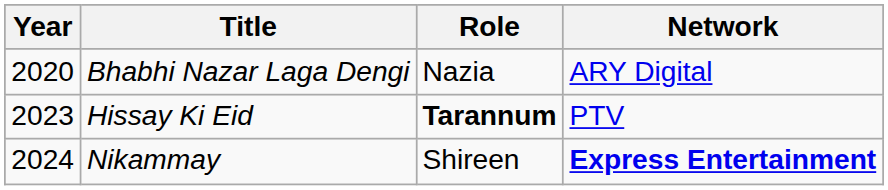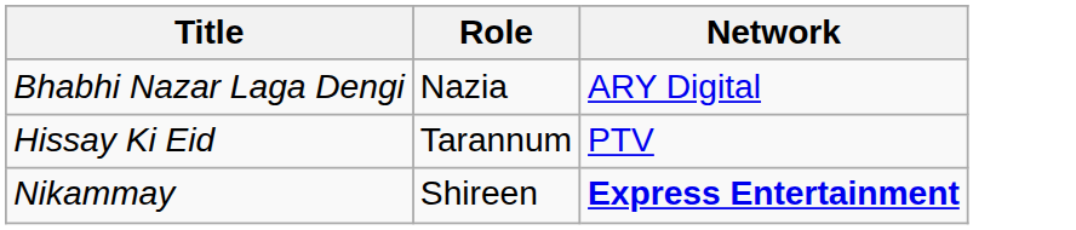 <table class="wikitable sortable plainrowheaders">
 <tr style="text-align:center;">
-<th scope="col">Year</th>
 <th scope="col">Title</th>
 <th scope="col">Role</th>
 <th scope="col">Network</th>
 </tr>
 <tr>
-<td>2020</td>
 <td><em>Bhabhi Nazar Laga Dengi</em></td>
 <td>Nazia</td>
 <td><a href='#'>ARY Digital</a></td>
 </tr>
 <tr>
-<td>2023</td>
 <td><em>Hissay Ki Eid</em></td>
-<td><strong>Tarannum</strong></td>
+<td>Tarannum</td>
 <td><a href='#'>PTV</a></td>
 </tr>
 <tr>
-<td>2024</td>
 <td><em>Nikammay</em></td>
 <td>Shireen</td>
 <td><strong><a href='#'>Express Entertainment</a></strong></td>
 </tr>
 </table>
